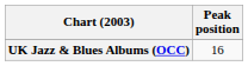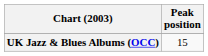 <table class="wikitable sortable plainrowheaders" style="text-align:center">
 <tr>
 <th scope="col">Chart (2003)</th>
 <th scope="col">Peak<br>position</th>
 </tr>
 <tr>
 </tr>
 <tr>
 </tr>
 <tr>
 <th scope="row">UK Jazz & Blues Albums (<a href='#'>OCC</a>)</th>
-<td>16</td>
+<td>15</td>
 </tr>
 </table>
